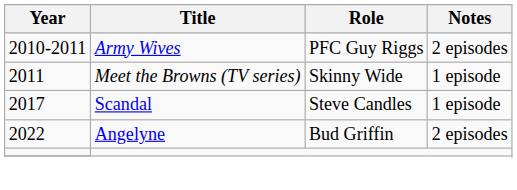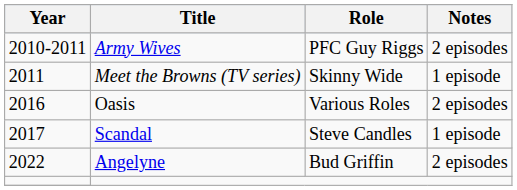 <table class="wikitable">
 <tr style="background:#b0c4de; text-align:center;">
 <th>Year</th>
 <th>Title</th>
 <th>Role</th>
 <th>Notes</th>
 </tr>
 <tr>
 <td>2010-2011</td>
 <td><em><a href='#'>Army Wives</a></em></td>
 <td>PFC Guy Riggs</td>
 <td>2 episodes</td>
 </tr>
 <tr>
 <td>2011</td>
 <td><em>Meet the Browns (TV series)</td>
 <td>Skinny Wide</td>
 <td>1 episode</td>
 </tr>
 <tr>
+<td>2016</td>
+<td></em>Oasis<em></td>
+<td>Various Roles</td>
+<td>2 episodes</td>
+</tr>
+<tr>
 <td>2017</td>
 <td></em><a href='#'>Scandal</a><em></td>
 <td>Steve Candles</td>
 <td>1 episode</td>
 </tr>
 <tr>
 <td>2022</td>
 <td></em><a href='#'>Angelyne</a><em></td>
 <td>Bud Griffin</td>
 <td>2 episodes</td>
 </tr>
 <tr>
 <td></td>
 </tr>
 <tr>
 </tr>
 </table>
